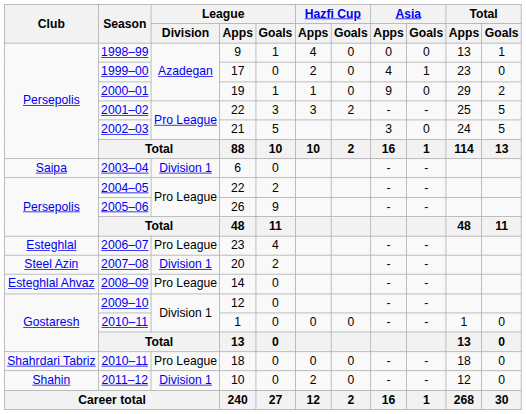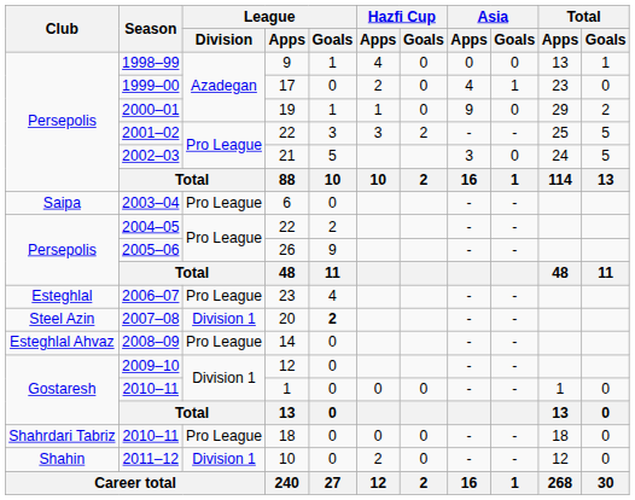 <table class="wikitable" style="text-align:center">
 <tr>
 <th rowspan="2">Club</th>
 <th rowspan="2">Season</th>
 <th colspan="3">League</th>
 <th colspan="2"><a href='#'>Hazfi Cup</a></th>
 <th colspan="2"><a href='#'>Asia</a></th>
 <th colspan="2">Total</th>
 </tr>
 <tr>
 <th>Division</th>
 <th>Apps</th>
 <th>Goals</th>
 <th>Apps</th>
 <th>Goals</th>
 <th>Apps</th>
 <th>Goals</th>
 <th>Apps</th>
 <th>Goals</th>
 </tr>
 <tr>
 <td rowspan="6"><a href='#'>Persepolis</a></td>
 <td><a href='#'>1998–99</a></td>
 <td rowspan="3"><a href='#'>Azadegan</a></td>
 <td>9</td>
 <td>1</td>
 <td>4</td>
 <td>0</td>
 <td>0</td>
 <td>0</td>
 <td>13</td>
 <td>1</td>
 </tr>
 <tr>
 <td><a href='#'>1999–00</a></td>
 <td>17</td>
 <td>0</td>
 <td>2</td>
 <td>0</td>
 <td>4</td>
 <td>1</td>
 <td>23</td>
 <td>0</td>
 </tr>
 <tr>
 <td><a href='#'>2000–01</a></td>
 <td>19</td>
 <td>1</td>
 <td>1</td>
 <td>0</td>
 <td>9</td>
 <td>0</td>
 <td>29</td>
 <td>2</td>
 </tr>
 <tr>
 <td><a href='#'>2001–02</a></td>
 <td rowspan="2"><a href='#'>Pro League</a></td>
 <td>22</td>
 <td>3</td>
 <td>3</td>
 <td>2</td>
 <td>-</td>
 <td>-</td>
 <td>25</td>
 <td>5</td>
 </tr>
 <tr>
 <td><a href='#'>2002–03</a></td>
 <td>21</td>
 <td>5</td>
 <td></td>
 <td></td>
 <td>3</td>
 <td>0</td>
 <td>24</td>
 <td>5</td>
 </tr>
 <tr>
 <th colspan="2">Total</th>
 <th>88</th>
 <th>10</th>
 <th>10</th>
 <th>2</th>
 <th>16</th>
 <th>1</th>
 <th>114</th>
 <th>13</th>
 </tr>
 <tr>
 <td><a href='#'>Saipa</a></td>
 <td><a href='#'>2003–04</a></td>
-<td><a href='#'>Division 1</a></td>
+<td>Pro League</td>
 <td>6</td>
 <td>0</td>
 <td></td>
 <td></td>
 <td>-</td>
 <td>-</td>
 <td></td>
 <td></td>
 </tr>
 <tr>
 <td rowspan="3"><a href='#'>Persepolis</a></td>
 <td><a href='#'>2004–05</a></td>
 <td rowspan="2">Pro League</td>
 <td>22</td>
 <td>2</td>
 <td></td>
 <td></td>
 <td>-</td>
 <td>-</td>
 <td></td>
 <td></td>
 </tr>
 <tr>
 <td><a href='#'>2005–06</a></td>
 <td>26</td>
 <td>9</td>
 <td></td>
 <td></td>
 <td>-</td>
 <td>-</td>
 <td></td>
 <td></td>
 </tr>
 <tr>
 <th colspan="2">Total</th>
 <th>48</th>
 <th>11</th>
 <th></th>
 <th></th>
 <th></th>
 <th></th>
 <th>48</th>
 <th>11</th>
 </tr>
 <tr>
 <td><a href='#'>Esteghlal</a></td>
 <td><a href='#'>2006–07</a></td>
 <td>Pro League</td>
 <td>23</td>
 <td>4</td>
 <td></td>
 <td></td>
 <td>-</td>
 <td>-</td>
 <td></td>
 <td></td>
 </tr>
 <tr>
 <td><a href='#'>Steel Azin</a></td>
 <td><a href='#'>2007–08</a></td>
 <td><a href='#'>Division 1</a></td>
 <td>20</td>
-<td>2</td>
+<td><strong>2</strong></td>
 <td></td>
 <td></td>
 <td>-</td>
 <td>-</td>
 <td></td>
 <td></td>
 </tr>
 <tr>
 <td><a href='#'>Esteghlal Ahvaz</a></td>
 <td><a href='#'>2008–09</a></td>
 <td>Pro League</td>
 <td>14</td>
 <td>0</td>
 <td></td>
 <td></td>
 <td>-</td>
 <td>-</td>
 <td></td>
 <td></td>
 </tr>
 <tr>
 <td rowspan="3"><a href='#'>Gostaresh</a></td>
 <td><a href='#'>2009–10</a></td>
 <td rowspan="2">Division 1</td>
 <td>12</td>
 <td>0</td>
 <td></td>
 <td></td>
 <td>-</td>
 <td>-</td>
 <td></td>
 <td></td>
 </tr>
 <tr>
 <td><a href='#'>2010–11</a></td>
 <td>1</td>
 <td>0</td>
 <td>0</td>
 <td>0</td>
 <td>-</td>
 <td>-</td>
 <td>1</td>
 <td>0</td>
 </tr>
 <tr>
 <th colspan="2">Total</th>
 <th>13</th>
 <th>0</th>
 <th></th>
 <th></th>
 <th></th>
 <th></th>
 <th>13</th>
 <th>0</th>
 </tr>
 <tr>
 <td><a href='#'>Shahrdari Tabriz</a></td>
 <td><a href='#'>2010–11</a></td>
 <td>Pro League</td>
 <td>18</td>
 <td>0</td>
 <td>0</td>
 <td>0</td>
 <td>-</td>
 <td>-</td>
 <td>18</td>
 <td>0</td>
 </tr>
 <tr>
 <td><a href='#'>Shahin</a></td>
 <td><a href='#'>2011–12</a></td>
 <td><a href='#'>Division 1</a></td>
 <td>10</td>
 <td>0</td>
 <td>2</td>
 <td>0</td>
 <td>-</td>
 <td>-</td>
 <td>12</td>
 <td>0</td>
 </tr>
 <tr>
 <th colspan="3">Career total</th>
 <th>240</th>
 <th>27</th>
 <th>12</th>
 <th>2</th>
 <th>16</th>
 <th>1</th>
 <th>268</th>
 <th>30</th>
 </tr>
 </table>
